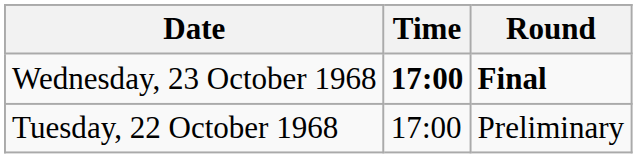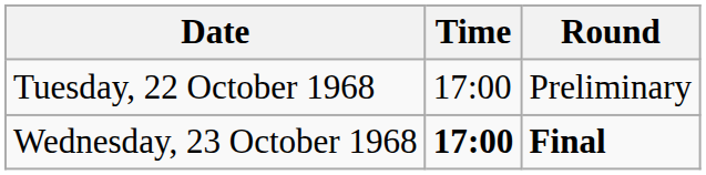 <table class="wikitable">
 <tr>
 <th>Date</th>
 <th>Time</th>
 <th>Round</th>
 </tr>
 <tr>
+<td>Tuesday, 22 October 1968</td>
+<td>17:00</td>
+<td>Preliminary</td>
+</tr>
+<tr>
 <td>Wednesday, 23 October 1968</td>
 <td><strong>17:00</strong></td>
 <td><strong>Final</strong></td>
 </tr>
-<tr>
-<td>Tuesday, 22 October 1968</td>
-<td>17:00</td>
-<td>Preliminary</td>
-</tr>
 </table>
